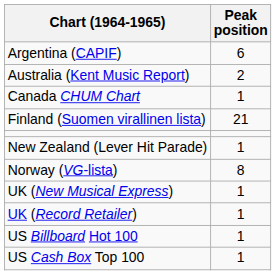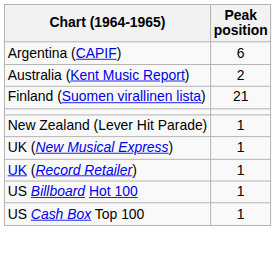 <table class="wikitable sortable">
 <tr>
 <th>Chart (1964-1965)</th>
 <th>Peak<br>position</th>
 </tr>
 <tr>
 <td>Argentina (<a href='#'>CAPIF</a>) </td>
 <td style="text-align:center;">6</td>
 </tr>
 <tr>
 <td>Australia (<a href='#'>Kent Music Report</a>)</td>
 <td style="text-align:center;">2</td>
 </tr>
 <tr>
-<td>Canada <em><a href='#'>CHUM Chart</a></em></td>
-<td style="text-align:center;">1</td>
-</tr>
-<tr>
 <td>Finland (<a href='#'>Suomen virallinen lista</a>)</td>
 <td style="text-align:center;">21</td>
 </tr>
 <tr>
 <td></td>
 </tr>
 <tr>
 <td>New Zealand (Lever Hit Parade)</td>
 <td style="text-align:center;">1</td>
-</tr>
-<tr>
-<td>Norway (<a href='#'><em>VG</em>-lista</a>)</td>
-<td style="text-align:center;">8</td>
 </tr>
 <tr>
 <td>UK (<em><a href='#'>New Musical Express</a></em>)</td>
 <td style="text-align:center;">1</td>
 </tr>
 <tr>
 <td><a href='#'>UK</a> (<em><a href='#'>Record Retailer</a></em>)</td>
 <td style="text-align:center;">1</td>
 </tr>
 <tr>
 <td>US <em><a href='#'>Billboard</a></em> <a href='#'>Hot 100</a></td>
 <td style="text-align:center;">1</td>
 </tr>
 <tr>
 <td>US <a href='#'><em>Cash Box</em></a> Top 100</td>
 <td align="center">1</td>
 </tr>
 </table>
